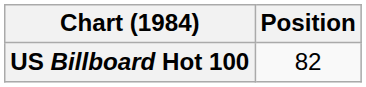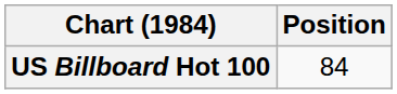 <table class="wikitable sortable plainrowheaders" style="text-align:center">
 <tr>
 <th scope="col">Chart (1984)</th>
 <th scope="col">Position</th>
 </tr>
 <tr>
 <th scope="row">US <em>Billboard</em> Hot 100</th>
-<td>82</td>
+<td>84</td>
 </tr>
 </table>
